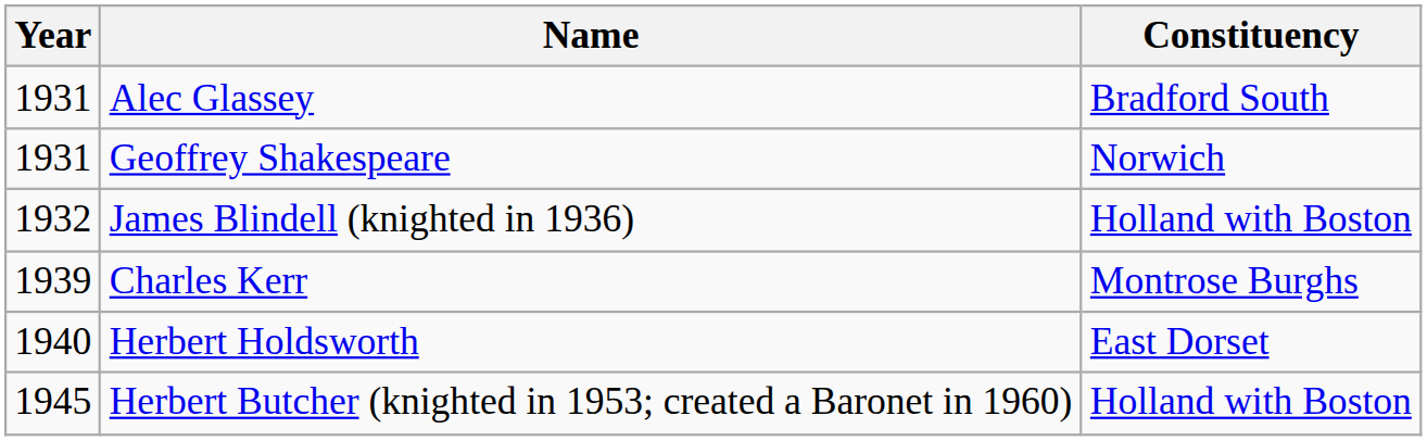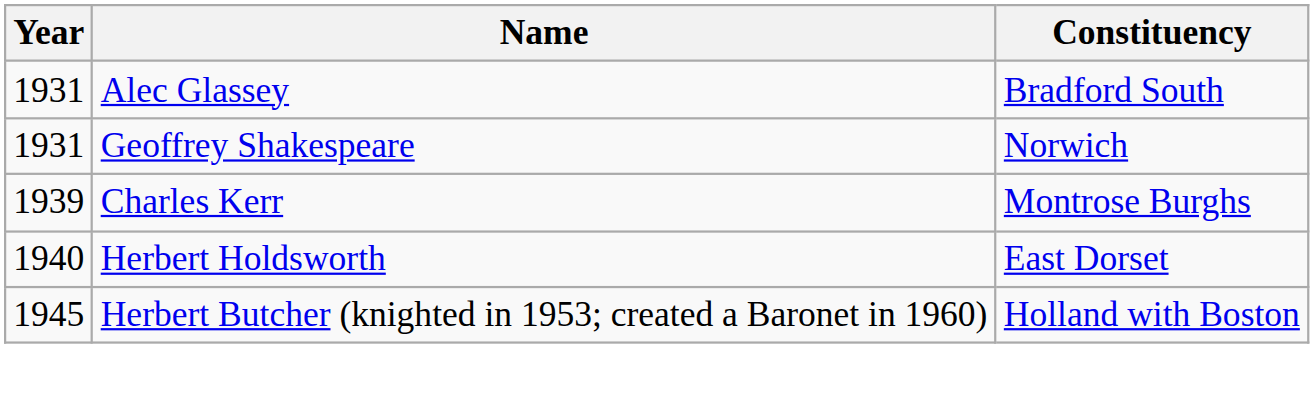 <table class="wikitable sortable">
 <tr>
 <th>Year</th>
 <th>Name</th>
 <th>Constituency</th>
 </tr>
 <tr>
 <td>1931</td>
 <td><a href='#'>Alec Glassey</a></td>
 <td><a href='#'>Bradford South</a></td>
 </tr>
 <tr>
 <td>1931</td>
 <td><a href='#'>Geoffrey Shakespeare</a></td>
 <td><a href='#'>Norwich</a></td>
 </tr>
 <tr>
-<td>1932</td>
-<td><a href='#'>James Blindell</a> (knighted in 1936)</td>
-<td><a href='#'>Holland with Boston</a></td>
-</tr>
-<tr>
 <td>1939</td>
 <td><a href='#'>Charles Kerr</a></td>
 <td><a href='#'>Montrose Burghs</a></td>
 </tr>
 <tr>
 <td>1940</td>
 <td><a href='#'>Herbert Holdsworth</a></td>
 <td><a href='#'>East Dorset</a></td>
 </tr>
 <tr>
 <td>1945</td>
 <td><a href='#'>Herbert Butcher</a> (knighted in 1953; created a Baronet in 1960)</td>
 <td><a href='#'>Holland with Boston</a></td>
 </tr>
 </table>
